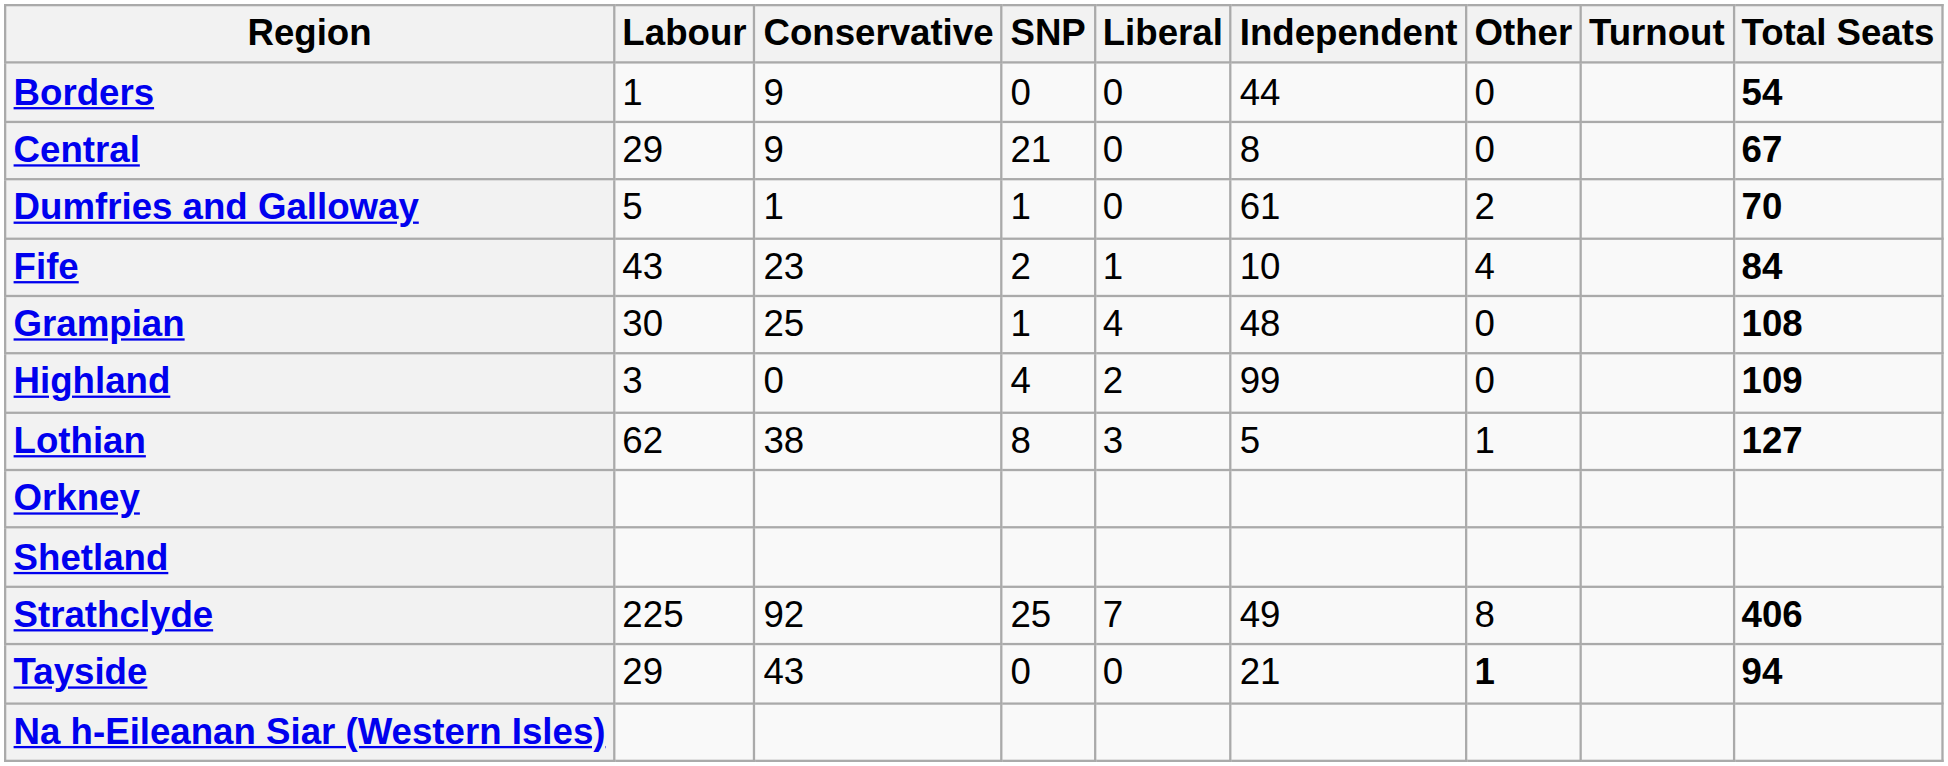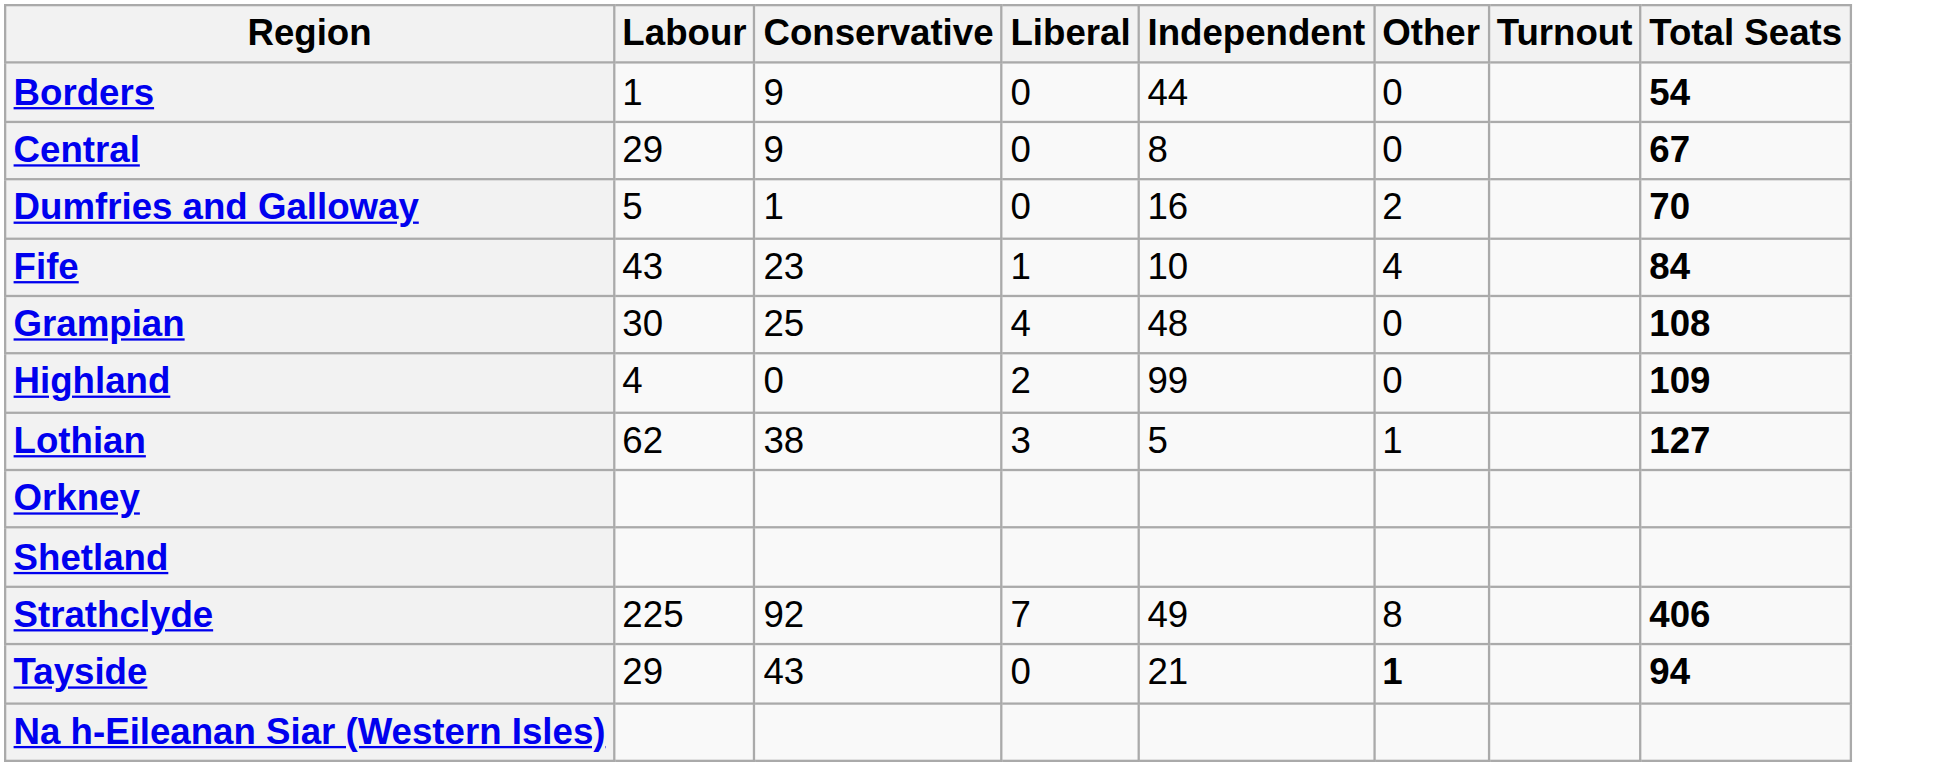 <table class="wikitable">
 <tr>
 <th scope="col">Region</th>
 <th scope="col">Labour</th>
 <th scope="col">Conservative</th>
-<th scope="col">SNP</th>
 <th scope="col">Liberal</th>
 <th scope="col">Independent</th>
 <th scope="col">Other</th>
 <th scope="col">Turnout</th>
 <th scope="col">Total Seats</th>
 </tr>
 <tr>
 <th scope="row" style="text-align: left;"><a href='#'>Borders</a></th>
 <td>1</td>
 <td>9</td>
 <td>0</td>
-<td>0</td>
 <td>44</td>
 <td>0</td>
 <td></td>
 <td><strong>54</strong></td>
 </tr>
 <tr>
 <th scope="row" style="text-align: left;"><a href='#'>Central</a></th>
 <td>29</td>
 <td>9</td>
-<td>21</td>
 <td>0</td>
 <td>8</td>
 <td>0</td>
 <td></td>
 <td><strong>67</strong></td>
 </tr>
 <tr>
 <th scope="row" style="text-align: left;"><a href='#'>Dumfries and Galloway</a></th>
 <td>5</td>
 <td>1</td>
-<td>1</td>
 <td>0</td>
-<td>61</td>
+<td>16</td>
 <td>2</td>
 <td></td>
 <td><strong>70</strong></td>
 </tr>
 <tr>
 <th scope="row" style="text-align: left;"><a href='#'>Fife</a></th>
 <td>43</td>
 <td>23</td>
-<td>2</td>
 <td>1</td>
 <td>10</td>
 <td>4</td>
 <td></td>
 <td><strong>84</strong></td>
 </tr>
 <tr>
 <th scope="row" style="text-align: left;"><a href='#'>Grampian</a></th>
 <td>30</td>
 <td>25</td>
-<td>1</td>
 <td>4</td>
 <td>48</td>
 <td>0</td>
 <td></td>
 <td><strong>108</strong></td>
 </tr>
 <tr>
 <th scope="row" style="text-align: left;"><a href='#'>Highland</a></th>
-<td>3</td>
+<td>4</td>
 <td>0</td>
-<td>4</td>
 <td>2</td>
 <td>99</td>
 <td>0</td>
 <td></td>
 <td><strong>109</strong></td>
 </tr>
 <tr>
 <th scope="row" style="text-align: left;"><a href='#'>Lothian</a></th>
 <td>62</td>
 <td>38</td>
-<td>8</td>
 <td>3</td>
 <td>5</td>
 <td>1</td>
 <td></td>
 <td><strong>127</strong></td>
 </tr>
 <tr>
 <th scope="row" style="text-align: left;"><a href='#'>Orkney</a></th>
-<td></td>
 <td></td>
 <td></td>
 <td></td>
 <td></td>
 <td></td>
 <td></td>
 <td></td>
 </tr>
 <tr>
 <th scope="row" style="text-align: left;"><a href='#'>Shetland</a></th>
 <td></td>
 <td></td>
 <td></td>
 <td></td>
 <td></td>
 <td></td>
 <td></td>
-<td></td>
 </tr>
 <tr>
 <th scope="row" style="text-align: left;"><a href='#'>Strathclyde</a></th>
 <td>225</td>
 <td>92</td>
-<td>25</td>
 <td>7</td>
 <td>49</td>
 <td>8</td>
 <td></td>
 <td><strong>406</strong></td>
 </tr>
 <tr>
 <th scope="row" style="text-align: left;"><a href='#'>Tayside</a></th>
 <td>29</td>
 <td>43</td>
-<td>0</td>
 <td>0</td>
 <td>21</td>
 <td><strong>1</strong></td>
 <td></td>
 <td><strong>94</strong></td>
 </tr>
 <tr>
 <th scope="row" style="text-align: left;"><a href='#'>Na h-Eileanan Siar (Western Isles)</a></th>
 <td></td>
 <td></td>
 <td></td>
 <td></td>
 <td></td>
 <td></td>
 <td></td>
-<td></td>
 </tr>
 </table>
